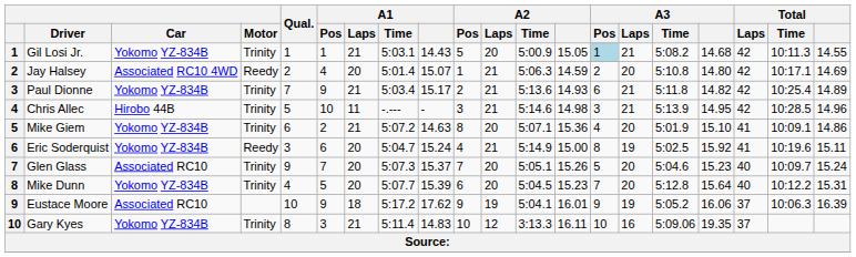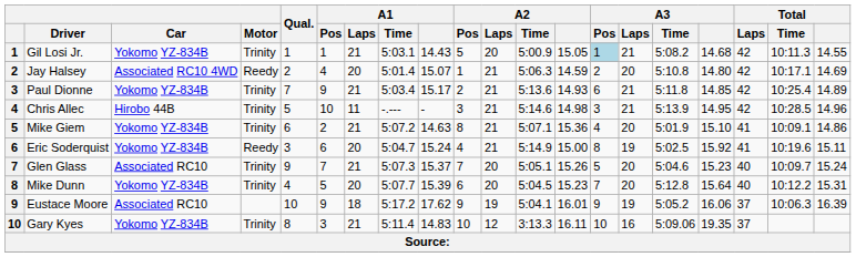 <table class="wikitable" style="font-size:85%;" cellspacing="0" cellpadding="2" border="2">
 <tr>
 <th colspan="4"></th>
 <th rowspan="2">Qual.</th>
 <th colspan="4" style="text-align:center;">A1</th>
 <th colspan="4" style="text-align:center;">A2</th>
 <th colspan="4" style="text-align:center;">A3</th>
 <th colspan="3" style="text-align:center;">Total</th>
 </tr>
 <tr>
 <th style="text-align:center;"></th>
 <th style="text-align:center;">Driver</th>
 <th style="text-align:center;">Car</th>
 <th style="text-align:center;">Motor</th>
 <th style="text-align:center;">Pos</th>
 <th style="text-align:center;">Laps</th>
 <th style="text-align:center;">Time</th>
 <th style="text-align:center;"></th>
 <th style="text-align:center;">Pos</th>
 <th style="text-align:center;">Laps</th>
 <th style="text-align:center;">Time</th>
 <th style="text-align:center;"></th>
 <th style="text-align:center;">Pos</th>
 <th style="text-align:center;">Laps</th>
 <th style="text-align:center;">Time</th>
 <th style="text-align:center;"></th>
 <th style="text-align:center;">Laps</th>
 <th style="text-align:center;">Time</th>
 <th style="text-align:center;"></th>
 </tr>
 <tr>
 <th>1</th>
 <td> Gil Losi Jr.</td>
 <td><a href='#'>Yokomo</a> <a href='#'>YZ-834B</a></td>
 <td>Trinity</td>
 <td>1</td>
 <td>1</td>
 <td>21</td>
 <td>5:03.1</td>
 <td>14.43</td>
 <td>5</td>
 <td>20</td>
 <td>5:00.9</td>
 <td>15.05</td>
 <td style="background: lightblue;">1</td>
 <td>21</td>
 <td>5:08.2</td>
 <td>14.68</td>
 <td>42</td>
 <td>10:11.3</td>
 <td>14.55</td>
 </tr>
 <tr>
 <th>2</th>
 <td> Jay Halsey</td>
 <td><a href='#'>Associated</a> <a href='#'>RC10 4WD</a></td>
 <td>Reedy</td>
 <td>2</td>
 <td>4</td>
 <td>20</td>
 <td>5:01.4</td>
 <td>15.07</td>
 <td>1</td>
 <td>21</td>
 <td>5:06.3</td>
 <td>14.59</td>
 <td>2</td>
 <td>20</td>
 <td>5:10.8</td>
 <td>14.80</td>
 <td>42</td>
 <td>10:17.1</td>
 <td>14.69</td>
 </tr>
 <tr>
 <th>3</th>
 <td> Paul Dionne</td>
 <td><a href='#'>Yokomo</a> <a href='#'>YZ-834B</a></td>
 <td>Trinity</td>
 <td>7</td>
 <td>9</td>
 <td>21</td>
 <td>5:03.4</td>
 <td>15.17</td>
 <td>2</td>
 <td>21</td>
 <td>5:13.6</td>
 <td>14.93</td>
 <td>6</td>
 <td>21</td>
 <td>5:11.8</td>
-<td>14.82</td>
+<td>14.85</td>
 <td>42</td>
 <td>10:25.4</td>
 <td>14.89</td>
 </tr>
 <tr>
 <th>4</th>
 <td> Chris Allec</td>
 <td><a href='#'>Hirobo</a> 44B</td>
 <td>Trinity</td>
 <td>5</td>
 <td>10</td>
 <td>11</td>
 <td>-.---</td>
 <td>-</td>
 <td>3</td>
 <td>21</td>
 <td>5:14.6</td>
 <td>14.98</td>
 <td>3</td>
 <td>21</td>
 <td>5:13.9</td>
 <td>14.95</td>
 <td>42</td>
 <td>10:28.5</td>
 <td>14.96</td>
 </tr>
 <tr>
 <th>5</th>
 <td> Mike Giem</td>
 <td><a href='#'>Yokomo</a> <a href='#'>YZ-834B</a></td>
 <td>Trinity</td>
 <td>6</td>
 <td>2</td>
 <td>21</td>
 <td>5:07.2</td>
 <td>14.63</td>
 <td>8</td>
-<td>20</td>
+<td>21</td>
 <td>5:07.1</td>
 <td>15.36</td>
 <td>4</td>
 <td>20</td>
 <td>5:01.9</td>
 <td>15.10</td>
 <td>41</td>
 <td>10:09.1</td>
 <td>14.86</td>
 </tr>
 <tr>
 <th>6</th>
 <td> Eric Soderquist</td>
 <td><a href='#'>Yokomo</a> <a href='#'>YZ-834B</a></td>
 <td>Reedy</td>
 <td>3</td>
 <td>6</td>
 <td>20</td>
 <td>5:04.7</td>
 <td>15.24</td>
 <td>4</td>
 <td>21</td>
 <td>5:14.9</td>
 <td>15.00</td>
 <td>8</td>
 <td>19</td>
 <td>5:02.5</td>
 <td>15.92</td>
 <td>41</td>
 <td>10:19.6</td>
 <td>15.11</td>
 </tr>
 <tr>
 <th>7</th>
 <td> Glen Glass</td>
 <td><a href='#'>Associated</a> RC10</td>
 <td>Trinity</td>
 <td>9</td>
 <td>7</td>
-<td>20</td>
+<td>21</td>
 <td>5:07.3</td>
 <td>15.37</td>
 <td>7</td>
 <td>20</td>
 <td>5:05.1</td>
 <td>15.26</td>
 <td>5</td>
 <td>20</td>
 <td>5:04.6</td>
 <td>15.23</td>
 <td>40</td>
 <td>10:09.7</td>
 <td>15.24</td>
 </tr>
 <tr>
 <th>8</th>
 <td> Mike Dunn</td>
 <td><a href='#'>Yokomo</a> <a href='#'>YZ-834B</a></td>
 <td>Trinity</td>
 <td>4</td>
 <td>5</td>
 <td>20</td>
 <td>5:07.7</td>
 <td>15.39</td>
 <td>6</td>
 <td>20</td>
 <td>5:04.5</td>
 <td>15.23</td>
 <td>7</td>
 <td>20</td>
 <td>5:12.8</td>
 <td>15.64</td>
 <td>40</td>
 <td>10:12.2</td>
 <td>15.31</td>
 </tr>
 <tr>
 <th>9</th>
 <td> Eustace Moore</td>
 <td><a href='#'>Associated</a> RC10</td>
 <td></td>
 <td>10</td>
 <td>9</td>
 <td>18</td>
 <td>5:17.2</td>
 <td>17.62</td>
 <td>9</td>
 <td>19</td>
 <td>5:04.1</td>
 <td>16.01</td>
 <td>9</td>
 <td>19</td>
 <td>5:05.2</td>
 <td>16.06</td>
 <td>37</td>
 <td>10:06.3</td>
 <td>16.39</td>
 </tr>
 <tr>
 <th>10</th>
 <td> Gary Kyes</td>
 <td><a href='#'>Yokomo</a> <a href='#'>YZ-834B</a></td>
 <td>Trinity</td>
 <td>8</td>
 <td>3</td>
 <td>21</td>
 <td>5:11.4</td>
 <td>14.83</td>
 <td>10</td>
 <td>12</td>
 <td>3:13.3</td>
 <td>16.11</td>
 <td>10</td>
 <td>16</td>
 <td>5:09.06</td>
 <td>19.35</td>
 <td>37</td>
 <td></td>
 <td></td>
 </tr>
 <tr>
 <th colspan="20">Source:</th>
 </tr>
 <tr>
 </tr>
 </table>
